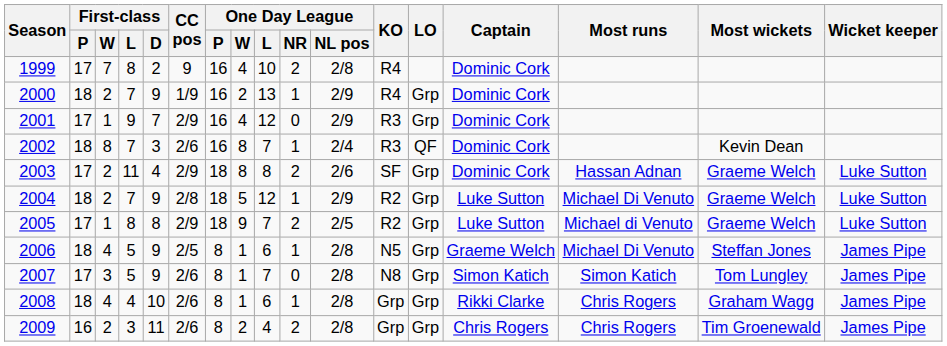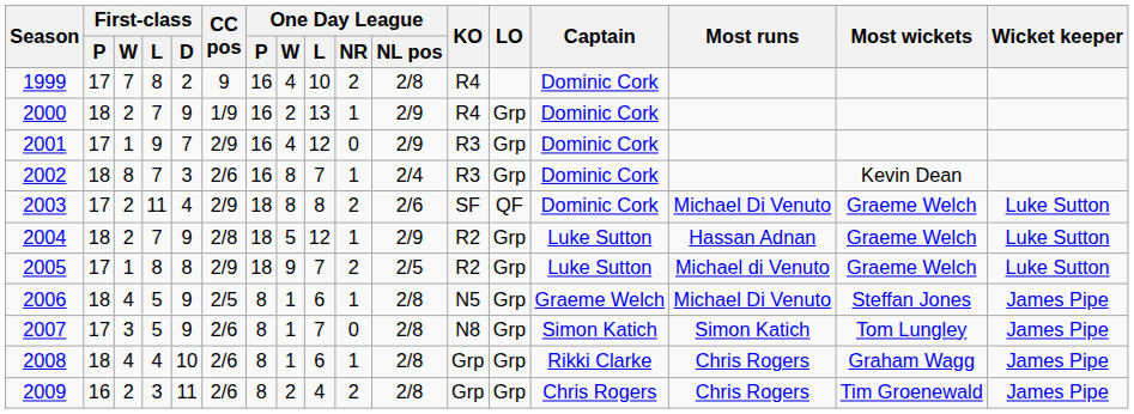 <table class="wikitable" style="text-align:center">
 <tr>
 <th rowspan=2>Season</th>
 <th colspan=4>First-class</th>
 <th rowspan=2>CC<br>pos</th>
 <th colspan=5>One Day League</th>
 <th rowspan=2>KO</th>
 <th rowspan=2>LO</th>
 <th rowspan=2>Captain</th>
 <th rowspan=2>Most runs</th>
 <th rowspan=2>Most wickets</th>
 <th rowspan=2>Wicket keeper</th>
 </tr>
 <tr>
 <th>P</th>
 <th>W</th>
 <th>L</th>
 <th>D</th>
 <th>P</th>
 <th>W</th>
 <th>L</th>
 <th>NR</th>
 <th>NL pos</th>
 </tr>
 <tr>
 <td><a href='#'>1999</a></td>
 <td>17</td>
 <td>7</td>
 <td>8</td>
 <td>2</td>
 <td>9</td>
 <td>16</td>
 <td>4</td>
 <td>10</td>
 <td>2</td>
 <td>2/8</td>
 <td>R4</td>
 <td></td>
 <td><a href='#'>Dominic Cork</a></td>
 <td></td>
 <td></td>
 <td></td>
 </tr>
 <tr>
 <td><a href='#'>2000</a></td>
 <td>18</td>
 <td>2</td>
 <td>7</td>
 <td>9</td>
 <td>1/9</td>
 <td>16</td>
 <td>2</td>
 <td>13</td>
 <td>1</td>
 <td>2/9</td>
 <td>R4</td>
 <td>Grp</td>
 <td><a href='#'>Dominic Cork</a></td>
 <td></td>
 <td></td>
 <td></td>
 </tr>
 <tr>
 <td><a href='#'>2001</a></td>
 <td>17</td>
 <td>1</td>
 <td>9</td>
 <td>7</td>
 <td>2/9</td>
 <td>16</td>
 <td>4</td>
 <td>12</td>
 <td>0</td>
 <td>2/9</td>
 <td>R3</td>
 <td>Grp</td>
 <td><a href='#'>Dominic Cork</a></td>
 <td></td>
 <td></td>
 <td></td>
 </tr>
 <tr>
 <td><a href='#'>2002</a></td>
 <td>18</td>
 <td>8</td>
 <td>7</td>
 <td>3</td>
 <td>2/6</td>
 <td>16</td>
 <td>8</td>
 <td>7</td>
 <td>1</td>
 <td>2/4</td>
 <td>R3</td>
-<td>QF</td>
+<td>Grp</td>
 <td><a href='#'>Dominic Cork</a></td>
 <td></td>
 <td>Kevin Dean</td>
 <td></td>
 </tr>
 <tr>
 <td><a href='#'>2003</a></td>
 <td>17</td>
 <td>2</td>
 <td>11</td>
 <td>4</td>
 <td>2/9</td>
 <td>18</td>
 <td>8</td>
 <td>8</td>
 <td>2</td>
 <td>2/6</td>
 <td>SF</td>
-<td>Grp</td>
+<td>QF</td>
 <td><a href='#'>Dominic Cork</a></td>
-<td><a href='#'>Hassan Adnan</a></td>
+<td><a href='#'>Michael Di Venuto</a></td>
 <td><a href='#'>Graeme Welch</a></td>
 <td><a href='#'>Luke Sutton</a></td>
 </tr>
 <tr>
 <td><a href='#'>2004</a></td>
 <td>18</td>
 <td>2</td>
 <td>7</td>
 <td>9</td>
 <td>2/8</td>
 <td>18</td>
 <td>5</td>
 <td>12</td>
 <td>1</td>
 <td>2/9</td>
 <td>R2</td>
 <td>Grp</td>
 <td><a href='#'>Luke Sutton</a></td>
-<td><a href='#'>Michael Di Venuto</a></td>
+<td><a href='#'>Hassan Adnan</a></td>
 <td><a href='#'>Graeme Welch</a></td>
 <td><a href='#'>Luke Sutton</a></td>
 </tr>
 <tr>
 <td><a href='#'>2005</a></td>
 <td>17</td>
 <td>1</td>
 <td>8</td>
 <td>8</td>
 <td>2/9</td>
 <td>18</td>
 <td>9</td>
 <td>7</td>
 <td>2</td>
 <td>2/5</td>
 <td>R2</td>
 <td>Grp</td>
 <td><a href='#'>Luke Sutton</a></td>
 <td><a href='#'>Michael di Venuto</a></td>
 <td><a href='#'>Graeme Welch</a></td>
 <td><a href='#'>Luke Sutton</a></td>
 </tr>
 <tr>
 <td><a href='#'>2006</a></td>
 <td>18</td>
 <td>4</td>
 <td>5</td>
 <td>9</td>
 <td>2/5</td>
 <td>8</td>
 <td>1</td>
 <td>6</td>
 <td>1</td>
 <td>2/8</td>
 <td>N5</td>
 <td>Grp</td>
 <td><a href='#'>Graeme Welch</a></td>
 <td><a href='#'>Michael Di Venuto</a></td>
 <td><a href='#'>Steffan Jones</a></td>
 <td><a href='#'>James Pipe</a></td>
 </tr>
 <tr>
 <td><a href='#'>2007</a></td>
 <td>17</td>
 <td>3</td>
 <td>5</td>
 <td>9</td>
 <td>2/6</td>
 <td>8</td>
 <td>1</td>
 <td>7</td>
 <td>0</td>
 <td>2/8</td>
 <td>N8</td>
 <td>Grp</td>
 <td><a href='#'>Simon Katich</a></td>
 <td><a href='#'>Simon Katich</a></td>
 <td><a href='#'>Tom Lungley</a></td>
 <td><a href='#'>James Pipe</a></td>
 </tr>
 <tr>
 <td><a href='#'>2008</a></td>
 <td>18</td>
 <td>4</td>
 <td>4</td>
 <td>10</td>
 <td>2/6</td>
 <td>8</td>
 <td>1</td>
 <td>6</td>
 <td>1</td>
 <td>2/8</td>
 <td>Grp</td>
 <td>Grp</td>
 <td><a href='#'>Rikki Clarke</a></td>
 <td><a href='#'>Chris Rogers</a></td>
 <td><a href='#'>Graham Wagg</a></td>
 <td><a href='#'>James Pipe</a></td>
 </tr>
 <tr>
 <td><a href='#'>2009</a></td>
 <td>16</td>
 <td>2</td>
 <td>3</td>
 <td>11</td>
 <td>2/6</td>
 <td>8</td>
 <td>2</td>
 <td>4</td>
 <td>2</td>
 <td>2/8</td>
 <td>Grp</td>
 <td>Grp</td>
 <td><a href='#'>Chris Rogers</a></td>
 <td><a href='#'>Chris Rogers</a></td>
 <td><a href='#'>Tim Groenewald</a></td>
 <td><a href='#'>James Pipe</a></td>
 </tr>
 </table>
